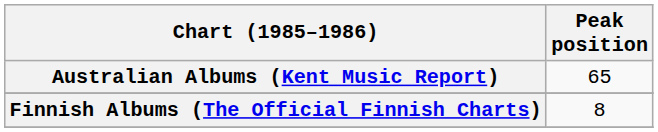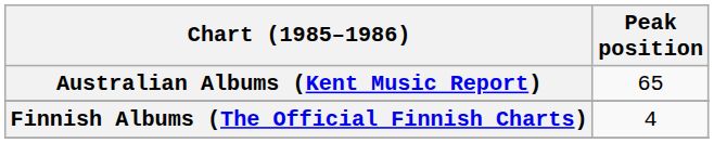 <table class="wikitable sortable plainrowheaders" style="text-align:center">
 <tr>
 <th scope="col">Chart (1985–1986)</th>
 <th scope="col">Peak<br>position</th>
 </tr>
 <tr>
 <th scope="row">Australian Albums (<a href='#'>Kent Music Report</a>)</th>
 <td align="center">65</td>
 </tr>
 <tr>
 </tr>
 <tr>
 <th scope="row">Finnish Albums (<a href='#'>The Official Finnish Charts</a>)</th>
-<td align="center">8</td>
+<td align="center">4</td>
 </tr>
 <tr>
 </tr>
 <tr>
 </tr>
 <tr>
 </tr>
 <tr>
 </tr>
 <tr>
 </tr>
 </table>
